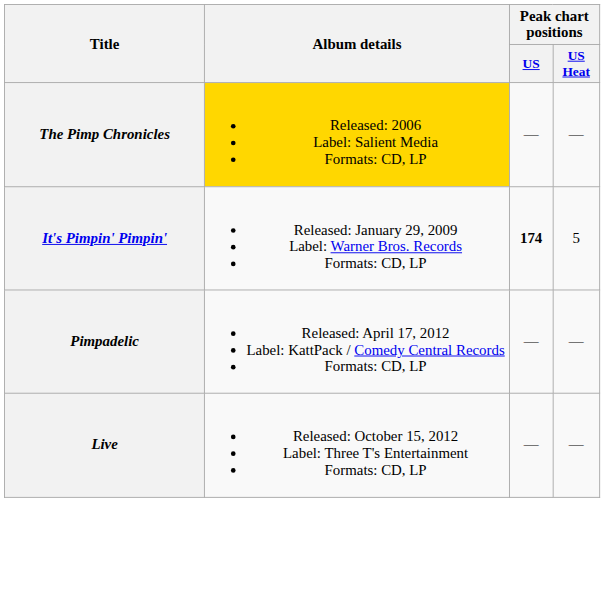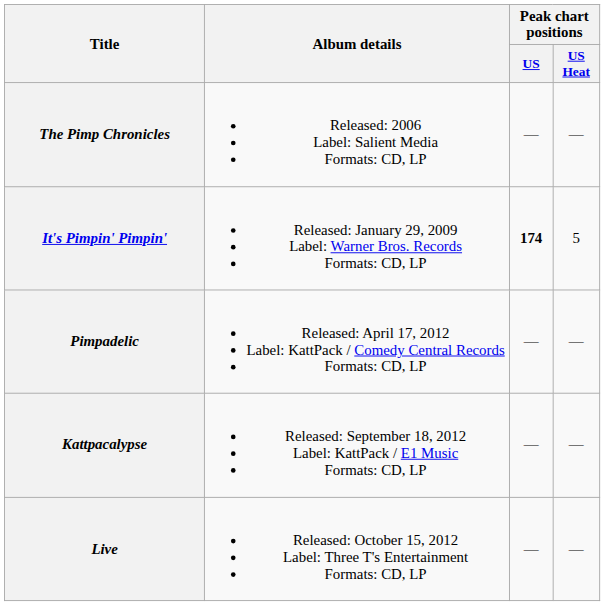 <table class="wikitable sortable plainrowheaders" style="text-align:center;">
 <tr>
 <th scope="col" rowspan="2" style="width:13em;">Title</th>
 <th scope="col" rowspan="2" style="width:20em;">Album details</th>
 <th scope="col" colspan="2">Peak chart positions</th>
 </tr>
 <tr>
 <th scope="col" style="width:2.8em;font-size:90%;"><a href='#'>US</a><br></th>
 <th scope="col" style="width:3em;font-size:90%;"><a href='#'>US Heat</a></th>
 </tr>
 <tr>
 <th scope="row"><em>The Pimp Chronicles</em></th>
-<td style="background: gold;"><br><ul><li>Released: 2006</li><li>Label: Salient Media</li><li>Formats: CD, LP</li></ul></td>
+<td><br><ul><li>Released: 2006</li><li>Label: Salient Media</li><li>Formats: CD, LP</li></ul></td>
 <td>—</td>
 <td>—</td>
 </tr>
 <tr>
 <th scope="row"><em><a href='#'>It's Pimpin' Pimpin'</a></em></th>
 <td><br><ul><li>Released: January 29, 2009</li><li>Label: <a href='#'>Warner Bros. Records</a></li><li>Formats: CD, LP</li></ul></td>
 <td><strong>174</strong></td>
 <td>5</td>
 </tr>
 <tr>
 <th scope="row"><em>Pimpadelic</em></th>
 <td><br><ul><li>Released: April 17, 2012</li><li>Label: KattPack / <a href='#'>Comedy Central Records</a></li><li>Formats: CD, LP</li></ul></td>
 <td>—</td>
 <td>—</td>
 </tr>
 <tr>
+<th scope="row"><em>Kattpacalypse</em></th>
+<td><br><ul><li>Released: September 18, 2012</li><li>Label: KattPack / <a href='#'>E1 Music</a></li><li>Formats: CD, LP</li></ul></td>
+<td>—</td>
+<td>—</td>
+</tr>
+<tr>
 <th scope="row"><em>Live</em></th>
 <td><br><ul><li>Released: October 15, 2012</li><li>Label: Three T's Entertainment</li><li>Formats: CD, LP</li></ul></td>
 <td>—</td>
 <td>—</td>
 </tr>
 </table>
